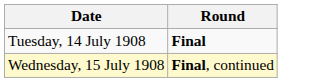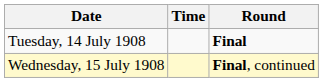 <table class="wikitable">
 <tr>
 <th>Date</th>
+<th>Time</th>
 <th>Round</th>
 </tr>
 <tr>
 <td>Tuesday, 14 July 1908</td>
+<td></td>
 <td><strong>Final</strong></td>
 </tr>
 <tr style=background:lemonchiffon>
 <td>Wednesday, 15 July 1908</td>
+<td></td>
 <td><strong>Final</strong>, continued</td>
 </tr>
 </table>
